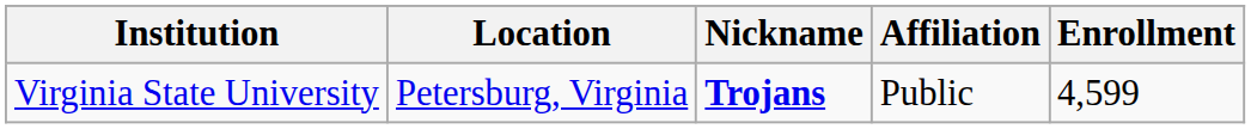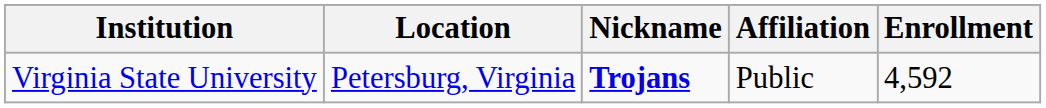 <table class="wikitable">
 <tr>
 <th>Institution</th>
 <th>Location</th>
 <th>Nickname</th>
 <th>Affiliation</th>
 <th>Enrollment</th>
 </tr>
 <tr>
 <td><a href='#'>Virginia State University</a></td>
 <td><a href='#'>Petersburg, Virginia</a></td>
 <td><strong><a href='#'>Trojans</a></strong></td>
 <td>Public</td>
-<td>4,599</td>
+<td>4,592</td>
 </tr>
 </table>
